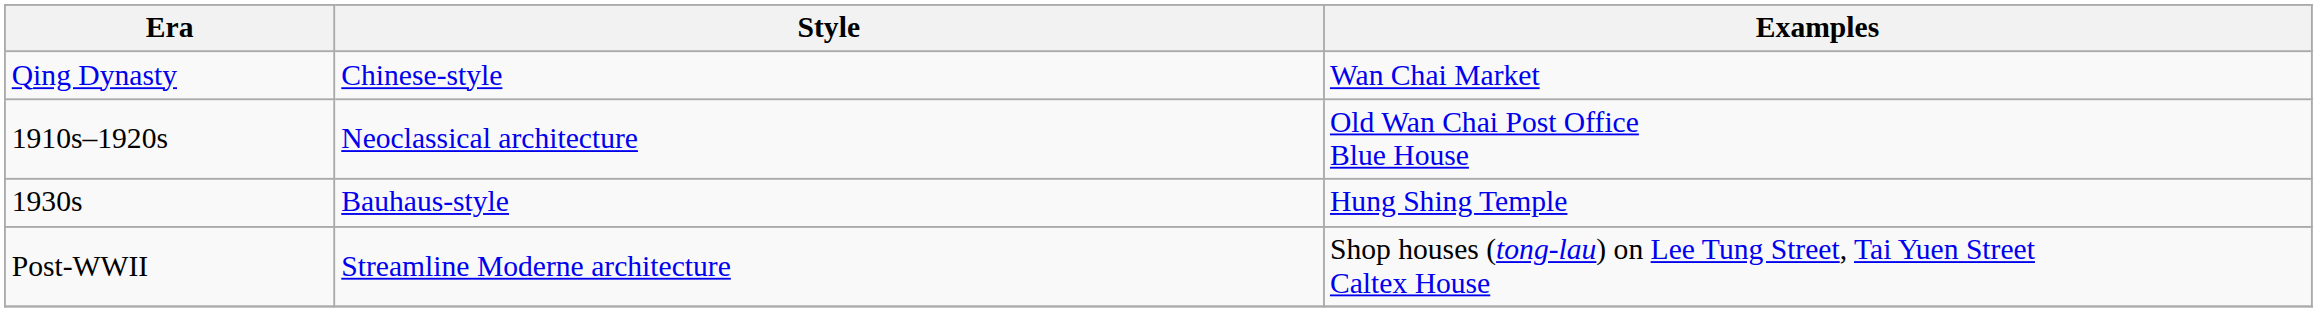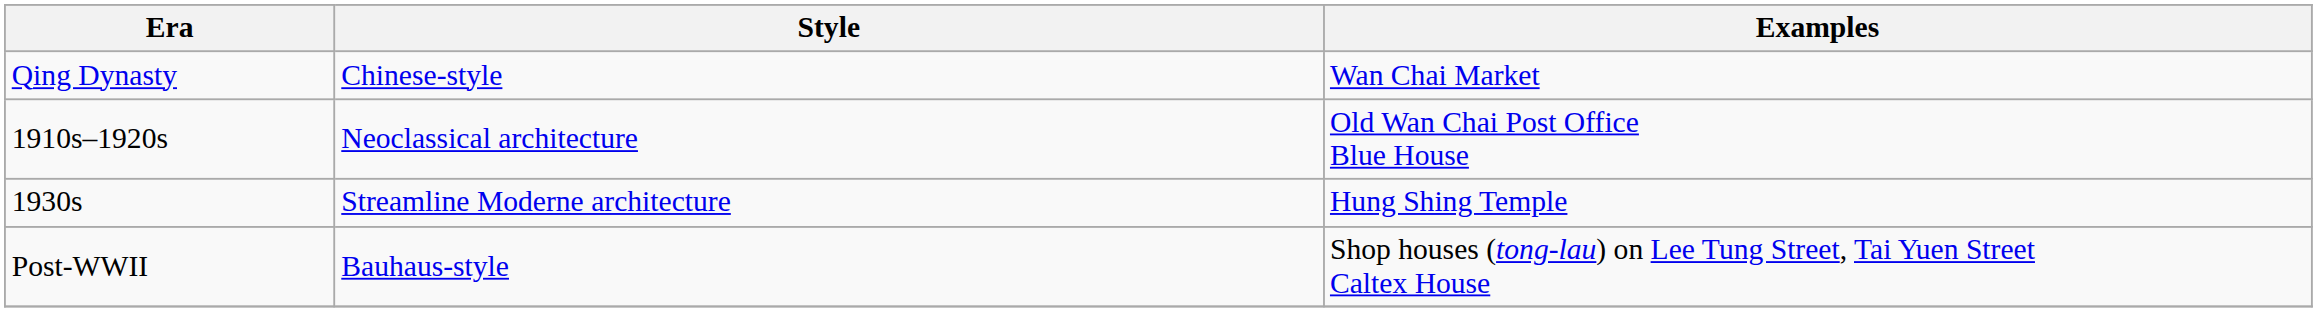 <table class="wikitable">
 <tr>
 <th width=10%>Era</th>
 <th width=30%>Style</th>
 <th width=30%>Examples</th>
 </tr>
 <tr>
 <td><a href='#'>Qing Dynasty</a></td>
 <td><a href='#'>Chinese-style</a></td>
 <td><a href='#'>Wan Chai Market</a></td>
 </tr>
 <tr>
 <td>1910s–1920s</td>
 <td><a href='#'>Neoclassical architecture</a></td>
 <td><a href='#'>Old Wan Chai Post Office</a><br><a href='#'>Blue House</a></td>
 </tr>
 <tr>
 <td>1930s</td>
-<td><a href='#'>Bauhaus-style</a></td>
+<td><a href='#'>Streamline Moderne architecture</a></td>
 <td><a href='#'>Hung Shing Temple</a></td>
 </tr>
 <tr>
 <td>Post-WWII</td>
-<td><a href='#'>Streamline Moderne architecture</a></td>
+<td><a href='#'>Bauhaus-style</a></td>
 <td>Shop houses (<em><a href='#'>tong-lau</a></em>) on <a href='#'>Lee Tung Street</a>, <a href='#'>Tai Yuen Street</a><br><a href='#'>Caltex House</a></td>
 </tr>
 <tr>
 </tr>
 </table>
